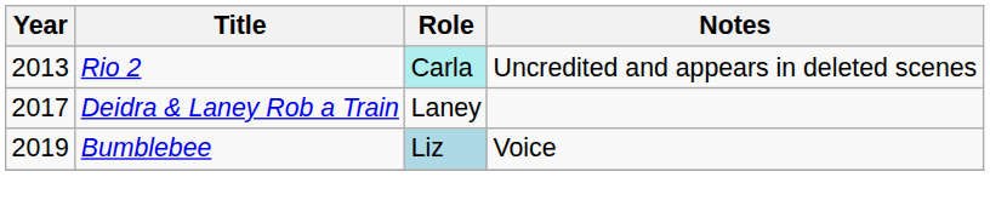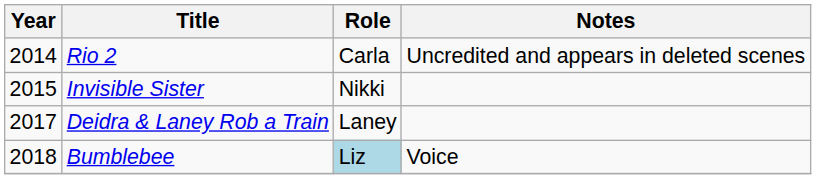 <table class="wikitable">
 <tr>
 <th>Year</th>
 <th>Title</th>
 <th>Role</th>
 <th>Notes</th>
 </tr>
 <tr>
-<td>2013</td>
+<td>2014</td>
 <td><em><a href='#'>Rio 2</a></em></td>
-<td style="background: paleturquoise;">Carla</td>
+<td>Carla</td>
 <td>Uncredited and appears in deleted scenes</td>
+</tr>
+<tr>
+<td>2015</td>
+<td><em><a href='#'>Invisible Sister</a></em></td>
+<td>Nikki</td>
+<td></td>
 </tr>
 <tr>
 <td>2017</td>
 <td><em><a href='#'>Deidra & Laney Rob a Train</a></em></td>
 <td>Laney</td>
 <td></td>
 </tr>
 <tr>
-<td>2019</td>
+<td>2018</td>
 <td><em><a href='#'>Bumblebee</a></em></td>
 <td style="background: lightblue;">Liz</td>
 <td>Voice</td>
 </tr>
 <tr>
 </tr>
 </table>
